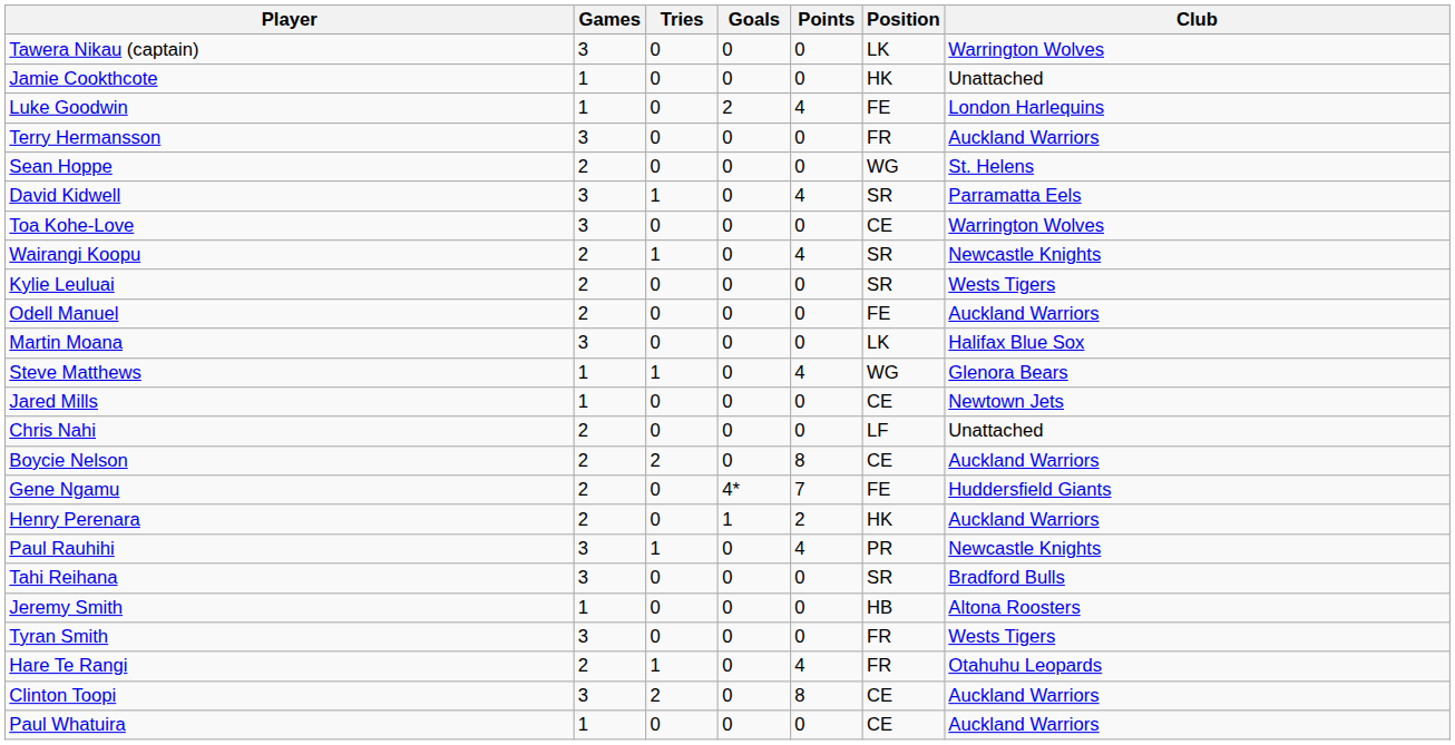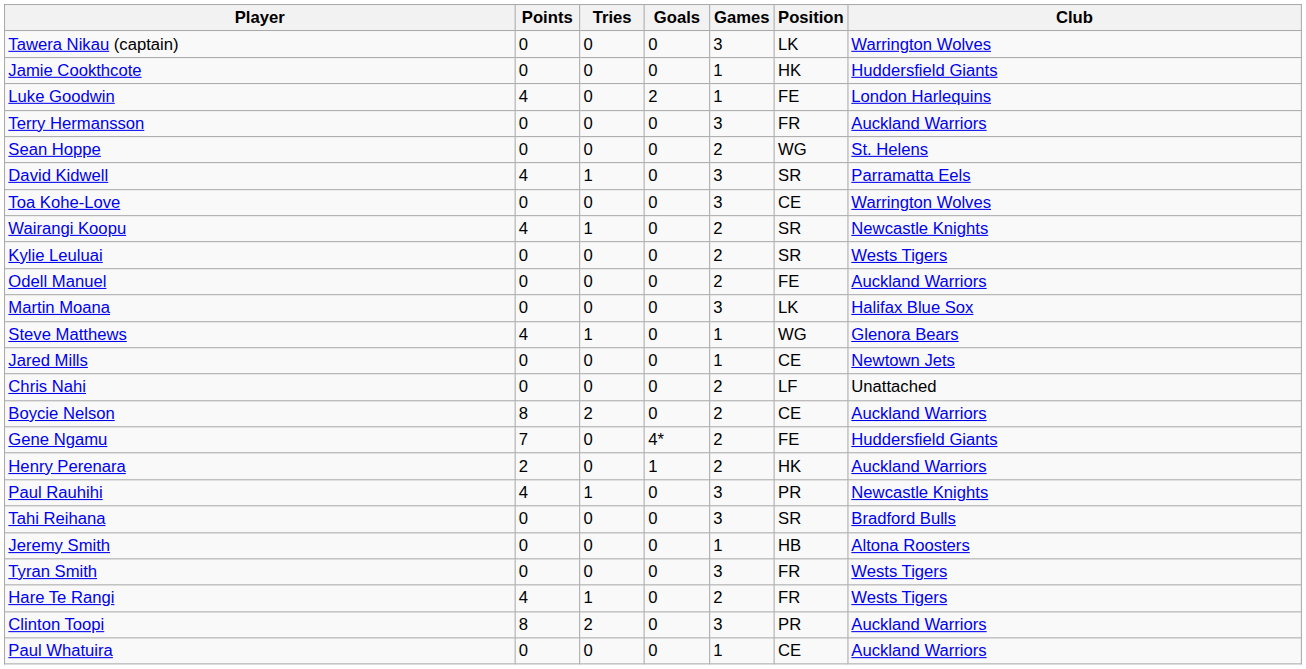 <table class="wikitable">
 <tr bgcolor=#FFFFFF>
 <th !width=25%>Player</th>
-<th width=5%>Games</th>
+<th width=5%>Points</th>
 <th width=5%>Tries</th>
 <th width=5%>Goals</th>
-<th width=5%>Points</th>
+<th width=5%>Games</th>
 <th width=5%>Position</th>
 <th width=35%>Club</th>
 </tr>
 <tr>
 <td><a href='#'>Tawera Nikau</a> (captain)</td>
-<td>3</td>
 <td>0</td>
 <td>0</td>
 <td>0</td>
+<td>3</td>
 <td>LK</td>
 <td><a href='#'>Warrington Wolves</a></td>
 </tr>
 <tr>
 <td><a href='#'>Jamie Cookthcote</a></td>
-<td>1</td>
 <td>0</td>
 <td>0</td>
 <td>0</td>
+<td>1</td>
 <td>HK</td>
-<td>Unattached</td>
+<td><a href='#'>Huddersfield Giants</a></td>
 </tr>
 <tr>
 <td><a href='#'>Luke Goodwin</a></td>
-<td>1</td>
+<td>4</td>
 <td>0</td>
 <td>2</td>
-<td>4</td>
+<td>1</td>
 <td>FE</td>
 <td><a href='#'>London Harlequins</a></td>
 </tr>
 <tr>
 <td><a href='#'>Terry Hermansson</a></td>
-<td>3</td>
 <td>0</td>
 <td>0</td>
 <td>0</td>
+<td>3</td>
 <td>FR</td>
 <td><a href='#'>Auckland Warriors</a></td>
 </tr>
 <tr>
 <td><a href='#'>Sean Hoppe</a></td>
-<td>2</td>
 <td>0</td>
 <td>0</td>
 <td>0</td>
+<td>2</td>
 <td>WG</td>
 <td><a href='#'>St. Helens</a></td>
 </tr>
 <tr>
 <td><a href='#'>David Kidwell</a></td>
-<td>3</td>
+<td>4</td>
 <td>1</td>
 <td>0</td>
-<td>4</td>
+<td>3</td>
 <td>SR</td>
 <td><a href='#'>Parramatta Eels</a></td>
 </tr>
 <tr>
 <td><a href='#'>Toa Kohe-Love</a></td>
-<td>3</td>
 <td>0</td>
 <td>0</td>
 <td>0</td>
+<td>3</td>
 <td>CE</td>
 <td><a href='#'>Warrington Wolves</a></td>
 </tr>
 <tr>
 <td><a href='#'>Wairangi Koopu</a></td>
-<td>2</td>
+<td>4</td>
 <td>1</td>
 <td>0</td>
-<td>4</td>
+<td>2</td>
 <td>SR</td>
 <td><a href='#'>Newcastle Knights</a></td>
 </tr>
 <tr>
 <td><a href='#'>Kylie Leuluai</a></td>
-<td>2</td>
 <td>0</td>
 <td>0</td>
 <td>0</td>
+<td>2</td>
 <td>SR</td>
 <td><a href='#'>Wests Tigers</a></td>
 </tr>
 <tr>
 <td><a href='#'>Odell Manuel</a></td>
-<td>2</td>
 <td>0</td>
 <td>0</td>
 <td>0</td>
+<td>2</td>
 <td>FE</td>
 <td><a href='#'>Auckland Warriors</a></td>
 </tr>
 <tr>
 <td><a href='#'>Martin Moana</a></td>
-<td>3</td>
 <td>0</td>
 <td>0</td>
 <td>0</td>
+<td>3</td>
 <td>LK</td>
 <td><a href='#'>Halifax Blue Sox</a></td>
 </tr>
 <tr>
 <td><a href='#'>Steve Matthews</a></td>
-<td>1</td>
+<td>4</td>
 <td>1</td>
 <td>0</td>
-<td>4</td>
+<td>1</td>
 <td>WG</td>
 <td><a href='#'>Glenora Bears</a></td>
 </tr>
 <tr>
 <td><a href='#'>Jared Mills</a></td>
-<td>1</td>
 <td>0</td>
 <td>0</td>
 <td>0</td>
+<td>1</td>
 <td>CE</td>
 <td><a href='#'>Newtown Jets</a></td>
 </tr>
 <tr>
 <td><a href='#'>Chris Nahi</a></td>
-<td>2</td>
 <td>0</td>
 <td>0</td>
 <td>0</td>
+<td>2</td>
 <td>LF</td>
 <td>Unattached</td>
 </tr>
 <tr>
 <td><a href='#'>Boycie Nelson</a></td>
-<td>2</td>
+<td>8</td>
 <td>2</td>
 <td>0</td>
-<td>8</td>
+<td>2</td>
 <td>CE</td>
 <td><a href='#'>Auckland Warriors</a></td>
 </tr>
 <tr>
 <td><a href='#'>Gene Ngamu</a></td>
-<td>2</td>
+<td>7</td>
 <td>0</td>
 <td>4*</td>
-<td>7</td>
+<td>2</td>
 <td>FE</td>
 <td><a href='#'>Huddersfield Giants</a></td>
 </tr>
 <tr>
 <td><a href='#'>Henry Perenara</a></td>
 <td>2</td>
 <td>0</td>
 <td>1</td>
 <td>2</td>
 <td>HK</td>
 <td><a href='#'>Auckland Warriors</a></td>
 </tr>
 <tr>
 <td><a href='#'>Paul Rauhihi</a></td>
-<td>3</td>
+<td>4</td>
 <td>1</td>
 <td>0</td>
-<td>4</td>
+<td>3</td>
 <td>PR</td>
 <td><a href='#'>Newcastle Knights</a></td>
 </tr>
 <tr>
 <td><a href='#'>Tahi Reihana</a></td>
-<td>3</td>
 <td>0</td>
 <td>0</td>
 <td>0</td>
+<td>3</td>
 <td>SR</td>
 <td><a href='#'>Bradford Bulls</a></td>
 </tr>
 <tr>
 <td><a href='#'>Jeremy Smith</a></td>
-<td>1</td>
 <td>0</td>
 <td>0</td>
 <td>0</td>
+<td>1</td>
 <td>HB</td>
 <td><a href='#'>Altona Roosters</a></td>
 </tr>
 <tr>
 <td><a href='#'>Tyran Smith</a></td>
-<td>3</td>
 <td>0</td>
 <td>0</td>
 <td>0</td>
+<td>3</td>
 <td>FR</td>
 <td><a href='#'>Wests Tigers</a></td>
 </tr>
 <tr>
 <td><a href='#'>Hare Te Rangi</a></td>
-<td>2</td>
+<td>4</td>
 <td>1</td>
 <td>0</td>
-<td>4</td>
+<td>2</td>
 <td>FR</td>
-<td><a href='#'>Otahuhu Leopards</a></td>
+<td><a href='#'>Wests Tigers</a></td>
 </tr>
 <tr>
 <td><a href='#'>Clinton Toopi</a></td>
-<td>3</td>
+<td>8</td>
 <td>2</td>
 <td>0</td>
-<td>8</td>
-<td>CE</td>
+<td>3</td>
+<td>PR</td>
 <td><a href='#'>Auckland Warriors</a></td>
 </tr>
 <tr>
 <td><a href='#'>Paul Whatuira</a></td>
-<td>1</td>
 <td>0</td>
 <td>0</td>
 <td>0</td>
+<td>1</td>
 <td>CE</td>
 <td><a href='#'>Auckland Warriors</a></td>
 </tr>
 </table>
